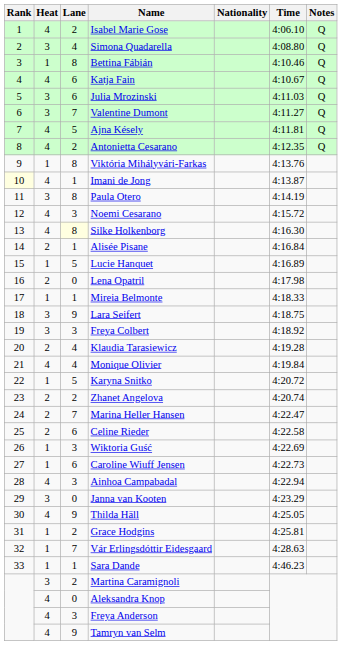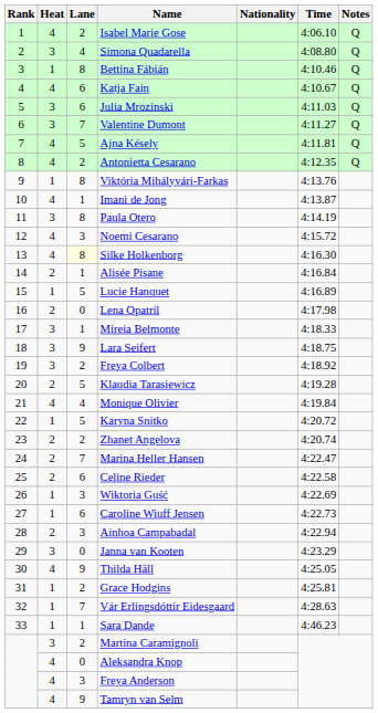 <table class="wikitable sortable" style="text-align:center">
 <tr>
 <th>Rank</th>
 <th>Heat</th>
 <th>Lane</th>
 <th>Name</th>
 <th>Nationality</th>
 <th>Time</th>
 <th>Notes</th>
 </tr>
 <tr bgcolor=ccffcc>
 <td>1</td>
 <td>4</td>
 <td>2</td>
 <td align=left><a href='#'>Isabel Marie Gose</a></td>
 <td align=left></td>
 <td>4:06.10</td>
 <td>Q</td>
 </tr>
 <tr bgcolor=ccffcc>
 <td>2</td>
 <td>3</td>
 <td>4</td>
 <td align=left><a href='#'>Simona Quadarella</a></td>
 <td align=left></td>
 <td>4:08.80</td>
 <td>Q</td>
 </tr>
 <tr bgcolor=ccffcc>
 <td>3</td>
 <td>1</td>
 <td>8</td>
 <td align=left><a href='#'>Bettina Fábián</a></td>
 <td align=left></td>
 <td>4:10.46</td>
 <td>Q</td>
 </tr>
 <tr bgcolor=ccffcc>
 <td>4</td>
 <td>4</td>
 <td>6</td>
 <td align=left><a href='#'>Katja Fain</a></td>
 <td align=left></td>
 <td>4:10.67</td>
 <td>Q</td>
 </tr>
 <tr bgcolor=ccffcc>
 <td>5</td>
 <td>3</td>
 <td>6</td>
 <td align=left><a href='#'>Julia Mrozinski</a></td>
 <td align=left></td>
 <td>4:11.03</td>
 <td>Q</td>
 </tr>
 <tr bgcolor=ccffcc>
 <td>6</td>
 <td>3</td>
 <td>7</td>
 <td align=left><a href='#'>Valentine Dumont</a></td>
 <td align=left></td>
 <td>4:11.27</td>
 <td>Q</td>
 </tr>
 <tr bgcolor=ccffcc>
 <td>7</td>
 <td>4</td>
 <td>5</td>
 <td align=left><a href='#'>Ajna Késely</a></td>
 <td align=left></td>
 <td>4:11.81</td>
 <td>Q</td>
 </tr>
 <tr bgcolor=ccffcc>
 <td>8</td>
 <td>4</td>
 <td>2</td>
 <td align=left><a href='#'>Antonietta Cesarano</a></td>
 <td align=left></td>
 <td>4:12.35</td>
 <td>Q</td>
 </tr>
 <tr>
 <td>9</td>
 <td>1</td>
 <td>8</td>
 <td align=left><a href='#'>Viktória Mihályvári-Farkas</a></td>
 <td align=left></td>
 <td>4:13.76</td>
 <td></td>
 </tr>
 <tr>
-<td style="background: lightyellow;">10</td>
+<td>10</td>
 <td>4</td>
 <td>1</td>
 <td align=left><a href='#'>Imani de Jong</a></td>
 <td align=left></td>
 <td>4:13.87</td>
 <td></td>
 </tr>
 <tr>
 <td>11</td>
 <td>3</td>
 <td>8</td>
 <td align=left><a href='#'>Paula Otero</a></td>
 <td align=left></td>
 <td>4:14.19</td>
 <td></td>
 </tr>
 <tr>
 <td>12</td>
 <td>4</td>
 <td>3</td>
 <td align=left><a href='#'>Noemi Cesarano</a></td>
 <td align=left></td>
 <td>4:15.72</td>
 <td></td>
 </tr>
 <tr>
 <td>13</td>
 <td>4</td>
 <td style="background: lightyellow;">8</td>
 <td align=left><a href='#'>Silke Holkenborg</a></td>
 <td align=left></td>
 <td>4:16.30</td>
 <td></td>
 </tr>
 <tr>
 <td>14</td>
 <td>2</td>
 <td>1</td>
 <td align=left><a href='#'>Alisée Pisane</a></td>
 <td align=left></td>
 <td>4:16.84</td>
 <td></td>
 </tr>
 <tr>
 <td>15</td>
 <td>1</td>
 <td>5</td>
 <td align=left><a href='#'>Lucie Hanquet</a></td>
 <td align=left></td>
 <td>4:16.89</td>
 <td></td>
 </tr>
 <tr>
 <td>16</td>
 <td>2</td>
 <td>0</td>
 <td align=left><a href='#'>Lena Opatril</a></td>
 <td align=left></td>
 <td>4:17.98</td>
 <td></td>
 </tr>
 <tr>
 <td>17</td>
-<td>1</td>
+<td>3</td>
 <td>1</td>
 <td align=left><a href='#'>Mireia Belmonte</a></td>
 <td align=left></td>
 <td>4:18.33</td>
 <td></td>
 </tr>
 <tr>
 <td>18</td>
 <td>3</td>
 <td>9</td>
 <td align=left><a href='#'>Lara Seifert</a></td>
 <td align=left></td>
 <td>4:18.75</td>
 <td></td>
 </tr>
 <tr>
 <td>19</td>
 <td>3</td>
-<td>3</td>
+<td>2</td>
 <td align=left><a href='#'>Freya Colbert</a></td>
 <td align=left></td>
 <td>4:18.92</td>
 <td></td>
 </tr>
 <tr>
 <td>20</td>
 <td>2</td>
-<td>4</td>
+<td>5</td>
 <td align=left><a href='#'>Klaudia Tarasiewicz</a></td>
 <td align=left></td>
 <td>4:19.28</td>
 <td></td>
 </tr>
 <tr>
 <td>21</td>
 <td>4</td>
 <td>4</td>
 <td align=left><a href='#'>Monique Olivier</a></td>
 <td align=left></td>
 <td>4:19.84</td>
 <td></td>
 </tr>
 <tr>
 <td>22</td>
 <td>1</td>
 <td>5</td>
 <td align=left><a href='#'>Karyna Snitko</a></td>
 <td align=left></td>
 <td>4:20.72</td>
 <td></td>
 </tr>
 <tr>
 <td>23</td>
 <td>2</td>
 <td>2</td>
 <td align=left><a href='#'>Zhanet Angelova</a></td>
 <td align=left></td>
 <td>4:20.74</td>
 <td></td>
 </tr>
 <tr>
 <td>24</td>
 <td>2</td>
 <td>7</td>
 <td align=left><a href='#'>Marina Heller Hansen</a></td>
 <td align=left></td>
 <td>4:22.47</td>
 <td></td>
 </tr>
 <tr>
 <td>25</td>
 <td>2</td>
 <td>6</td>
 <td align=left><a href='#'>Celine Rieder</a></td>
 <td align=left></td>
 <td>4:22.58</td>
 <td></td>
 </tr>
 <tr>
 <td>26</td>
 <td>1</td>
 <td>3</td>
 <td align=left><a href='#'>Wiktoria Guść</a></td>
 <td align=left></td>
 <td>4:22.69</td>
 <td></td>
 </tr>
 <tr>
 <td>27</td>
 <td>1</td>
 <td>6</td>
 <td align=left><a href='#'>Caroline Wiuff Jensen</a></td>
 <td align=left></td>
 <td>4:22.73</td>
 <td></td>
 </tr>
 <tr>
 <td>28</td>
-<td>4</td>
+<td>2</td>
 <td>3</td>
 <td align=left><a href='#'>Ainhoa Campabadal</a></td>
 <td align=left></td>
 <td>4:22.94</td>
 <td></td>
 </tr>
 <tr>
 <td>29</td>
 <td>3</td>
 <td>0</td>
 <td align=left><a href='#'>Janna van Kooten</a></td>
 <td align=left></td>
 <td>4:23.29</td>
 <td></td>
 </tr>
 <tr>
 <td>30</td>
 <td>4</td>
 <td>9</td>
 <td align=left><a href='#'>Thilda Häll</a></td>
 <td align=left></td>
 <td>4:25.05</td>
 <td></td>
 </tr>
 <tr>
 <td>31</td>
 <td>1</td>
 <td>2</td>
 <td align=left><a href='#'>Grace Hodgins</a></td>
 <td align=left></td>
 <td>4:25.81</td>
 <td></td>
 </tr>
 <tr>
 <td>32</td>
 <td>1</td>
 <td>7</td>
 <td align=left><a href='#'>Vár Erlingsdóttir Eidesgaard</a></td>
 <td align=left></td>
 <td>4:28.63</td>
 <td></td>
 </tr>
 <tr>
 <td>33</td>
 <td>1</td>
 <td>1</td>
 <td align=left><a href='#'>Sara Dande</a></td>
 <td align=left></td>
 <td>4:46.23</td>
 <td></td>
 </tr>
 <tr>
 <td rowspan=4></td>
 <td>3</td>
 <td>2</td>
 <td align=left><a href='#'>Martina Caramignoli</a></td>
 <td align=left></td>
 <td colspan=2 rowspan=4></td>
 </tr>
 <tr>
 <td>4</td>
 <td>0</td>
 <td align=left><a href='#'>Aleksandra Knop</a></td>
 <td align=left></td>
 </tr>
 <tr>
 <td>4</td>
 <td>3</td>
 <td align=left><a href='#'>Freya Anderson</a></td>
 <td align=left></td>
 </tr>
 <tr>
 <td>4</td>
 <td>9</td>
 <td align=left><a href='#'>Tamryn van Selm</a></td>
 <td align=left></td>
 </tr>
 </table>
